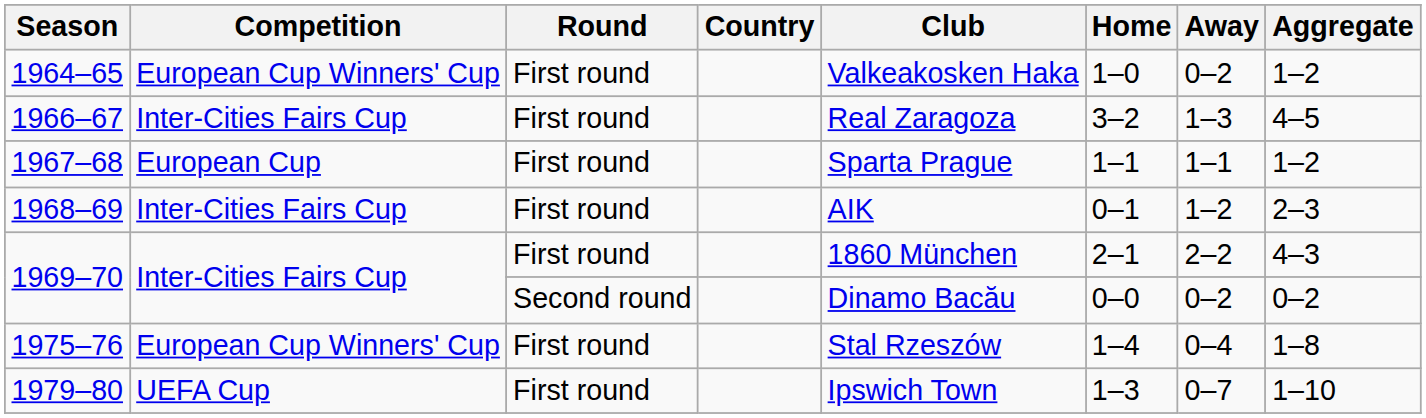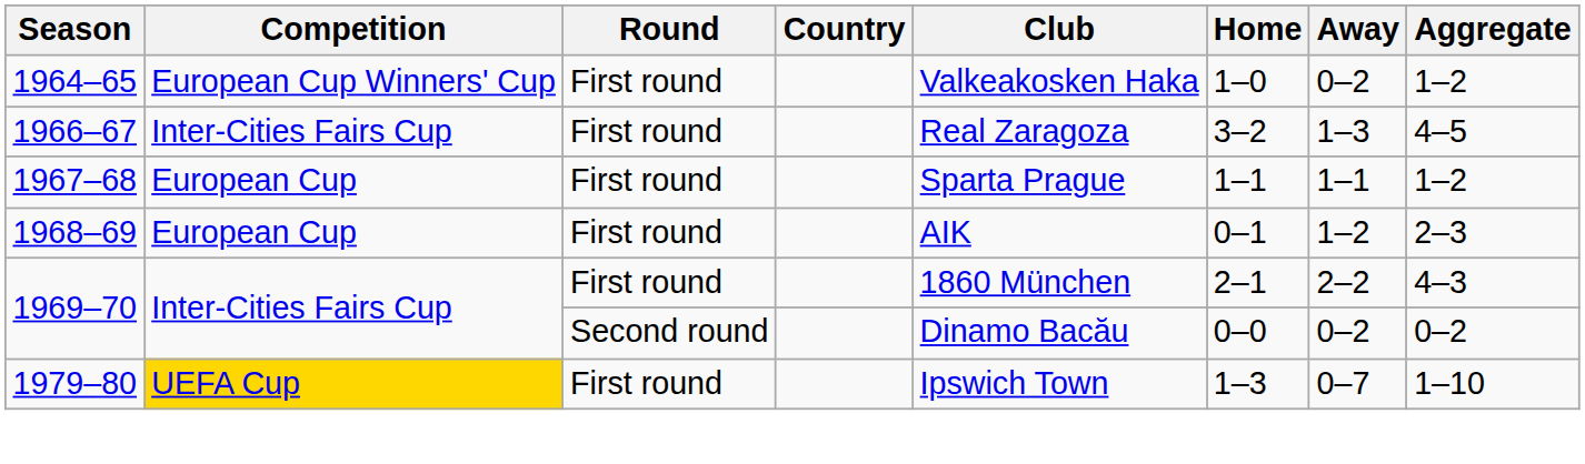 <table class="wikitable">
 <tr>
 <th>Season</th>
 <th>Competition</th>
 <th>Round</th>
 <th>Country</th>
 <th>Club</th>
 <th>Home</th>
 <th>Away</th>
 <th>Aggregate</th>
 </tr>
 <tr>
 <td><a href='#'>1964–65</a></td>
 <td><a href='#'>European Cup Winners' Cup</a></td>
 <td>First round</td>
 <td></td>
 <td><a href='#'>Valkeakosken Haka</a></td>
 <td>1–0</td>
 <td>0–2</td>
 <td>1–2</td>
 </tr>
 <tr>
 <td><a href='#'>1966–67</a></td>
 <td><a href='#'>Inter-Cities Fairs Cup</a></td>
 <td>First round</td>
 <td></td>
 <td><a href='#'>Real Zaragoza</a></td>
 <td>3–2</td>
 <td>1–3</td>
 <td>4–5</td>
 </tr>
 <tr>
 <td><a href='#'>1967–68</a></td>
 <td><a href='#'>European Cup</a></td>
 <td>First round</td>
 <td></td>
 <td><a href='#'>Sparta Prague</a></td>
 <td>1–1</td>
 <td>1–1</td>
 <td>1–2</td>
 </tr>
 <tr>
 <td><a href='#'>1968–69</a></td>
-<td><a href='#'>Inter-Cities Fairs Cup</a></td>
+<td><a href='#'>European Cup</a></td>
 <td>First round</td>
 <td></td>
 <td><a href='#'>AIK</a></td>
 <td>0–1</td>
 <td>1–2</td>
 <td>2–3</td>
 </tr>
 <tr>
 <td rowspan=2><a href='#'>1969–70</a></td>
 <td rowspan=2><a href='#'>Inter-Cities Fairs Cup</a></td>
 <td>First round</td>
 <td></td>
 <td><a href='#'>1860 München</a></td>
 <td>2–1</td>
 <td>2–2</td>
 <td>4–3</td>
 </tr>
 <tr>
 <td>Second round</td>
 <td></td>
 <td><a href='#'>Dinamo Bacău</a></td>
 <td>0–0</td>
 <td>0–2</td>
 <td>0–2</td>
 </tr>
 <tr>
-<td><a href='#'>1975–76</a></td>
-<td><a href='#'>European Cup Winners' Cup</a></td>
-<td>First round</td>
-<td></td>
-<td><a href='#'>Stal Rzeszów</a></td>
-<td>1–4</td>
-<td>0–4</td>
-<td>1–8</td>
-</tr>
-<tr>
 <td><a href='#'>1979–80</a></td>
-<td><a href='#'>UEFA Cup</a></td>
+<td style="background: gold;"><a href='#'>UEFA Cup</a></td>
 <td>First round</td>
 <td></td>
 <td><a href='#'>Ipswich Town</a></td>
 <td>1–3</td>
 <td>0–7</td>
 <td>1–10</td>
 </tr>
 </table>
